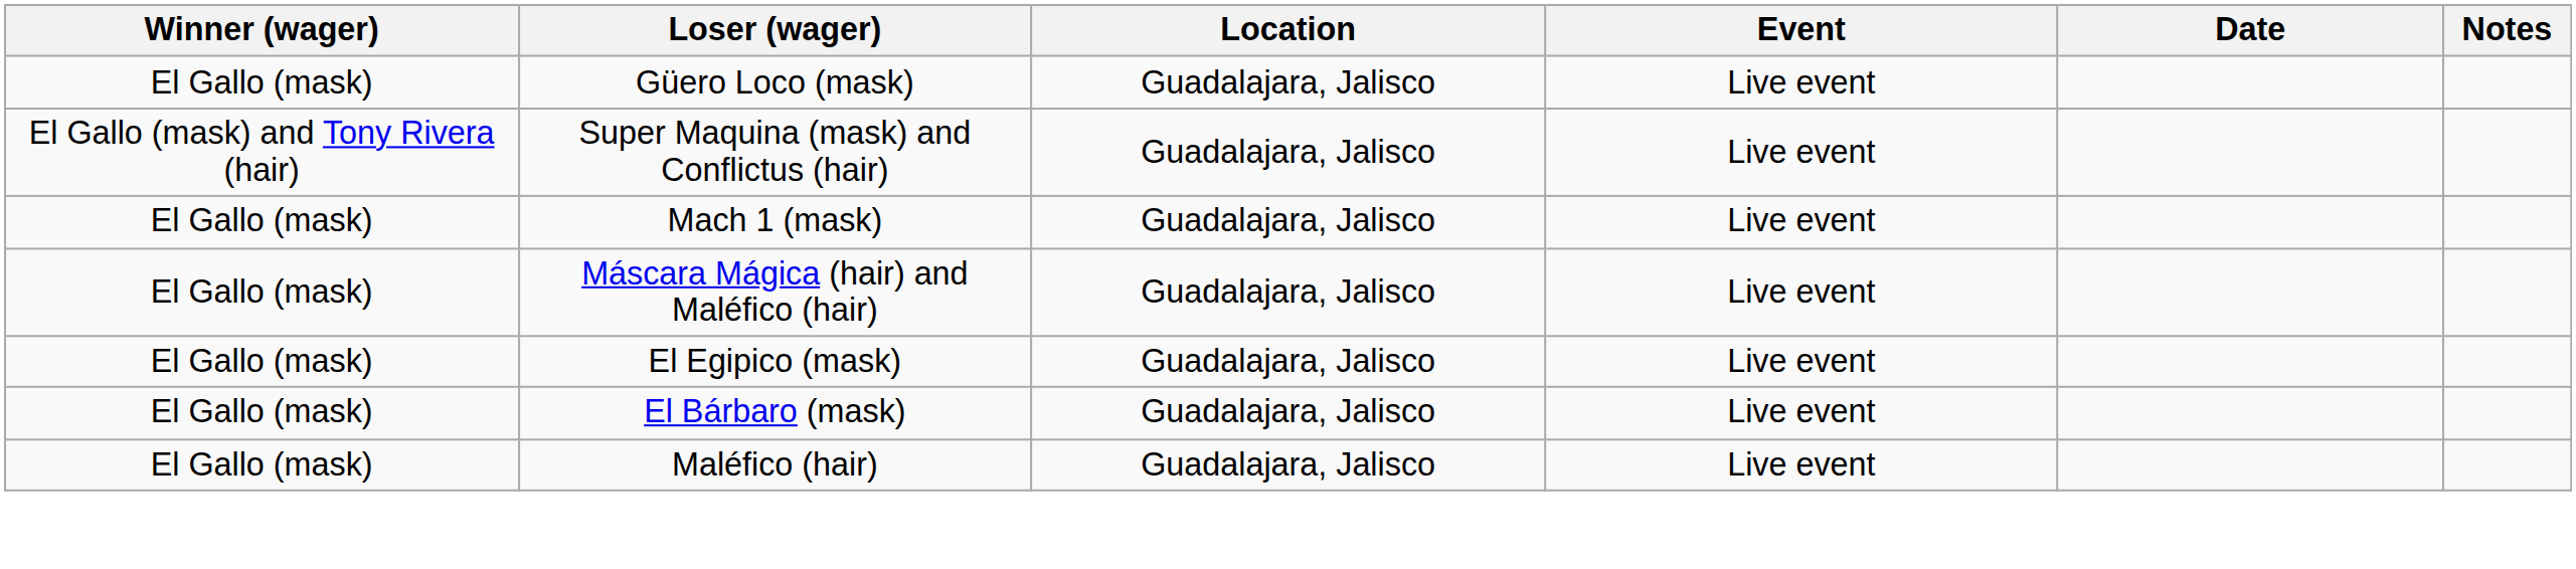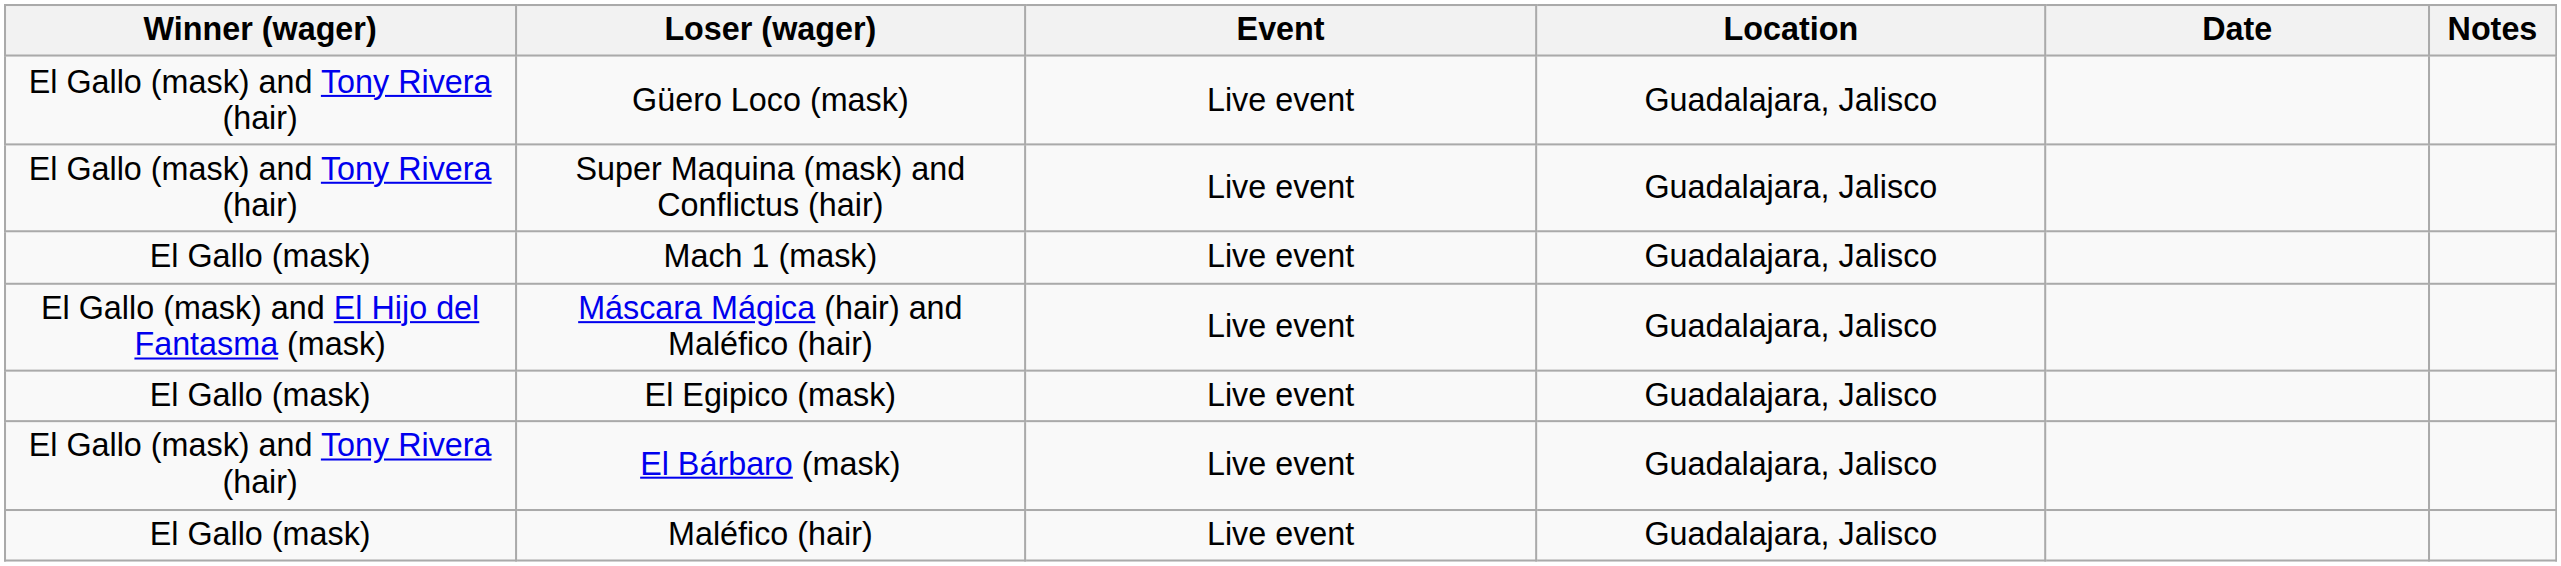 <table class="wikitable sortable" width=100%  style="text-align: center">
 <tr>
 <th width=20% scope="col">Winner (wager)</th>
 <th width=20% scope="col">Loser (wager)</th>
+<th width=20% scope="col">Event</th>
 <th width=20% scope="col">Location</th>
-<th width=20% scope="col">Event</th>
 <th width=15% scope="col">Date</th>
 <th class="unsortable" width=5% scope="col">Notes</th>
 </tr>
 <tr>
-<td>El Gallo (mask)</td>
+<td>El Gallo (mask) and <a href='#'>Tony Rivera</a> (hair)</td>
 <td>Güero Loco  (mask)</td>
+<td>Live event</td>
 <td>Guadalajara, Jalisco</td>
-<td>Live event</td>
 <td></td>
 <td></td>
 </tr>
 <tr>
 <td>El Gallo (mask) and <a href='#'>Tony Rivera</a> (hair)</td>
 <td>Super Maquina (mask) and Conflictus (hair)</td>
+<td>Live event</td>
 <td>Guadalajara, Jalisco</td>
-<td>Live event</td>
 <td></td>
 <td></td>
 </tr>
 <tr>
 <td>El Gallo (mask)</td>
 <td>Mach 1 (mask)</td>
+<td>Live event</td>
 <td>Guadalajara, Jalisco</td>
-<td>Live event</td>
 <td></td>
 <td></td>
 </tr>
 <tr>
-<td>El Gallo (mask)</td>
+<td>El Gallo (mask) and <a href='#'>El Hijo del Fantasma</a> (mask)</td>
 <td><a href='#'>Máscara Mágica</a> (hair) and Maléfico (hair)</td>
+<td>Live event</td>
 <td>Guadalajara, Jalisco</td>
-<td>Live event</td>
 <td></td>
 <td></td>
 </tr>
 <tr>
 <td>El Gallo (mask)</td>
 <td>El Egipico (mask)</td>
+<td>Live event</td>
 <td>Guadalajara, Jalisco</td>
-<td>Live event</td>
 <td></td>
 <td></td>
 </tr>
 <tr>
-<td>El Gallo (mask)</td>
+<td>El Gallo (mask) and <a href='#'>Tony Rivera</a> (hair)</td>
 <td><a href='#'>El Bárbaro</a> (mask)</td>
+<td>Live event</td>
 <td>Guadalajara, Jalisco</td>
-<td>Live event</td>
 <td></td>
 <td></td>
 </tr>
 <tr>
 <td>El Gallo (mask)</td>
 <td>Maléfico (hair)</td>
+<td>Live event</td>
 <td>Guadalajara, Jalisco</td>
-<td>Live event</td>
 <td></td>
 <td></td>
 </tr>
 </table>
